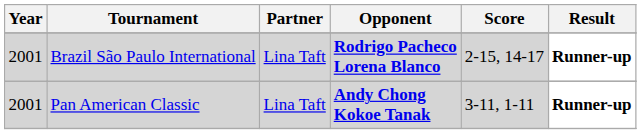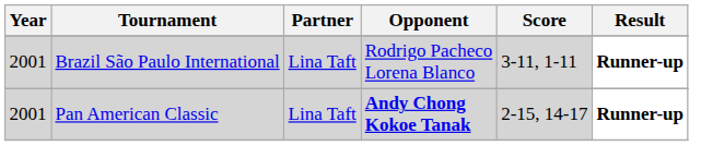 <table class="sortable wikitable" style="font-size: 90%;">
 <tr>
 <th>Year</th>
 <th>Tournament</th>
 <th>Partner</th>
 <th>Opponent</th>
 <th>Score</th>
 <th>Result</th>
 </tr>
 <tr>
 </tr>
 <tr style="background:#D5D5D5">
 <td align="center">2001</td>
 <td align="left"><a href='#'>Brazil São Paulo International</a></td>
 <td align="left"> <a href='#'>Lina Taft</a></td>
-<td align="left"><strong> <a href='#'>Rodrigo Pacheco</a><br> <a href='#'>Lorena Blanco</a></strong></td>
-<td align="left">2-15, 14-17</td>
+<td align="left"> <a href='#'>Rodrigo Pacheco</a><br> <a href='#'>Lorena Blanco</a></td>
+<td align="left">3-11, 1-11</td>
 <td style="text-align:left; background:white"> <strong>Runner-up</strong></td>
 </tr>
 <tr>
 </tr>
 <tr style="background:#D5D5D5">
 <td align="center">2001</td>
 <td align="left"><a href='#'>Pan American Classic</a></td>
 <td align="left"> <a href='#'>Lina Taft</a></td>
 <td align="left"><strong> <a href='#'>Andy Chong</a><br> <a href='#'>Kokoe Tanak</a></strong></td>
-<td align="left">3-11, 1-11</td>
+<td align="left">2-15, 14-17</td>
 <td style="text-align:left; background:white"> <strong>Runner-up</strong></td>
 </tr>
 <tr>
 </tr>
 </table>
